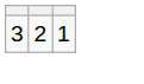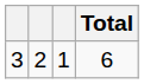 <table class="wikitable">
 <tr>
 <th></th>
 <th></th>
 <th></th>
+<th>Total</th>
 </tr>
 <tr style="text-align:center;">
 <td>3</td>
 <td>2</td>
 <td>1</td>
+<td>6</td>
 </tr>
 </table>
